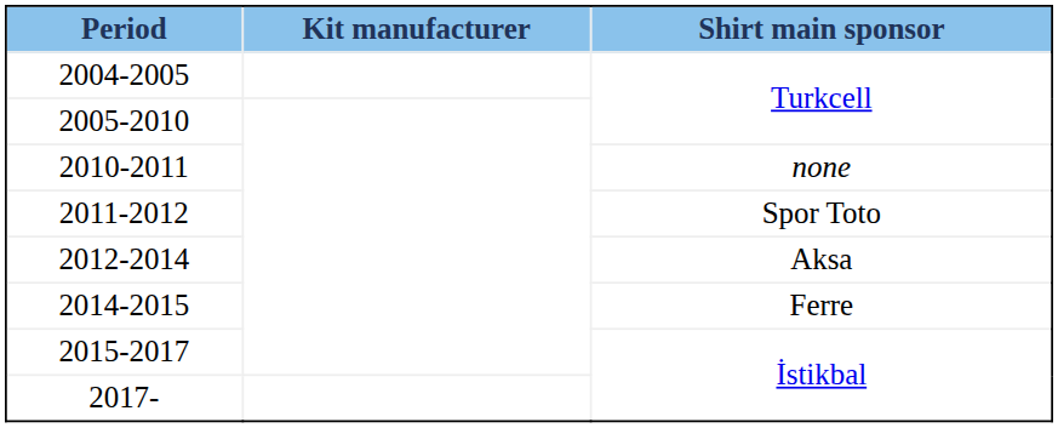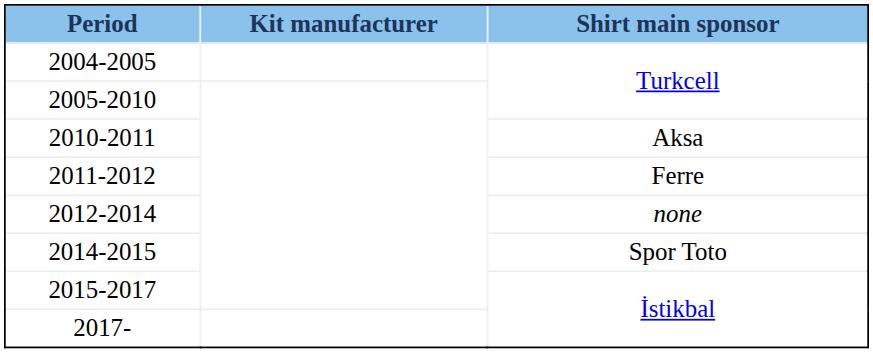 <table class="unsortable" border=1 width=500 cellpadding="2" cellspacing="0" style="background: #FFFFFF; border: 1px solid; border-collapse: collapse; font-size: 90%; text-align: center;">
 <tr align=center style="background:#8AC2EB; color:#203359;">
 <th width=100>Period</th>
 <th width=150>Kit manufacturer</th>
 <th width=200>Shirt main sponsor</th>
 </tr>
 <tr>
 <td>2004-2005</td>
 <td rowspan="1"></td>
 <td rowspan="2"><a href='#'>Turkcell</a></td>
 </tr>
 <tr>
 <td>2005-2010</td>
 <td rowspan="6"></td>
 </tr>
 <tr>
 <td>2010-2011</td>
+<td>Aksa</td>
+</tr>
+<tr>
+<td>2011-2012</td>
+<td>Ferre</td>
+</tr>
+<tr>
+<td>2012-2014</td>
 <td><em>none</em></td>
 </tr>
 <tr>
-<td>2011-2012</td>
+<td>2014-2015</td>
 <td>Spor Toto</td>
-</tr>
-<tr>
-<td>2012-2014</td>
-<td>Aksa</td>
-</tr>
-<tr>
-<td>2014-2015</td>
-<td>Ferre</td>
 </tr>
 <tr>
 <td>2015-2017</td>
 <td rowspan="2"><a href='#'>İstikbal</a></td>
 </tr>
 <tr>
 <td>2017-</td>
 <td></td>
 </tr>
 </table>
